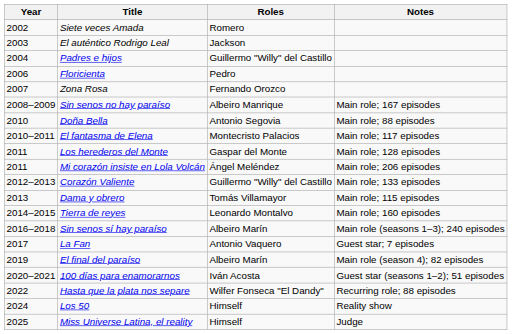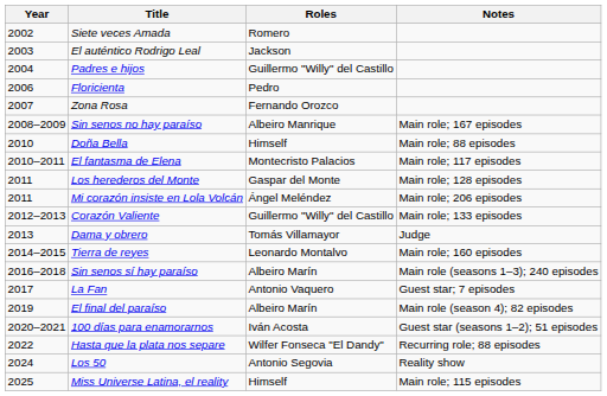 <table class="wikitable sortable">
 <tr>
 <th>Year</th>
 <th>Title</th>
 <th>Roles</th>
 <th>Notes</th>
 </tr>
 <tr>
 <td>2002</td>
 <td><em>Siete veces Amada</em></td>
 <td>Romero</td>
 <td></td>
 </tr>
 <tr>
 <td>2003</td>
 <td><em>El auténtico Rodrigo Leal</em></td>
 <td>Jackson</td>
 <td></td>
 </tr>
 <tr>
 <td>2004</td>
 <td><em><a href='#'>Padres e hijos</a></em></td>
 <td>Guillermo "Willy" del Castillo</td>
 <td></td>
 </tr>
 <tr>
 <td>2006</td>
 <td><em><a href='#'>Floricienta</a></em></td>
 <td>Pedro</td>
 <td></td>
 </tr>
 <tr>
 <td>2007</td>
 <td><em>Zona Rosa</em></td>
 <td>Fernando Orozco</td>
 <td></td>
 </tr>
 <tr>
 <td>2008–2009</td>
 <td><em><a href='#'>Sin senos no hay paraíso</a></em></td>
 <td>Albeiro Manrique</td>
 <td>Main role; 167 episodes</td>
 </tr>
 <tr>
 <td>2010</td>
 <td><em><a href='#'>Doña Bella</a></em></td>
-<td>Antonio Segovia</td>
+<td>Himself</td>
 <td>Main role; 88 episodes</td>
 </tr>
 <tr>
 <td>2010–2011</td>
 <td><em><a href='#'>El fantasma de Elena</a></em></td>
 <td>Montecristo Palacios</td>
 <td>Main role; 117 episodes</td>
 </tr>
 <tr>
 <td>2011</td>
 <td><em><a href='#'>Los herederos del Monte</a></em></td>
 <td>Gaspar del Monte</td>
 <td>Main role; 128 episodes</td>
 </tr>
 <tr>
 <td>2011</td>
 <td><em><a href='#'>Mi corazón insiste en Lola Volcán</a></em></td>
 <td>Ángel Meléndez</td>
 <td>Main role; 206 episodes</td>
 </tr>
 <tr>
 <td>2012–2013</td>
 <td><em><a href='#'>Corazón Valiente</a></em></td>
 <td>Guillermo "Willy" del Castillo</td>
 <td>Main role; 133 episodes</td>
 </tr>
 <tr>
 <td>2013</td>
 <td><em><a href='#'>Dama y obrero</a></em></td>
 <td>Tomás Villamayor</td>
-<td>Main role; 115 episodes</td>
+<td>Judge</td>
 </tr>
 <tr>
 <td>2014–2015</td>
 <td><em><a href='#'>Tierra de reyes</a></em></td>
 <td>Leonardo Montalvo</td>
 <td>Main role; 160 episodes</td>
 </tr>
 <tr>
 <td>2016–2018</td>
 <td><em><a href='#'>Sin senos sí hay paraíso</a></em></td>
 <td>Albeiro Marín</td>
 <td>Main role (seasons 1–3); 240 episodes</td>
 </tr>
 <tr>
 <td>2017</td>
 <td><em><a href='#'>La Fan</a></em></td>
 <td>Antonio Vaquero</td>
 <td>Guest star; 7 episodes</td>
 </tr>
 <tr>
 <td>2019</td>
 <td><em><a href='#'>El final del paraíso</a></em></td>
 <td>Albeiro Marín</td>
 <td>Main role (season 4); 82 episodes</td>
 </tr>
 <tr>
 <td>2020–2021</td>
 <td><em><a href='#'>100 días para enamorarnos</a></em></td>
 <td>Iván Acosta</td>
 <td>Guest star (seasons 1–2); 51 episodes</td>
 </tr>
 <tr>
 <td>2022</td>
 <td><em><a href='#'>Hasta que la plata nos separe</a></em></td>
 <td>Wilfer Fonseca "El Dandy"</td>
 <td>Recurring role; 88 episodes</td>
 </tr>
 <tr>
 <td>2024</td>
 <td><em><a href='#'>Los 50</a></em></td>
-<td>Himself</td>
+<td>Antonio Segovia</td>
 <td>Reality show</td>
 </tr>
 <tr>
 <td>2025</td>
 <td><em><a href='#'>Miss Universe Latina, el reality</a></em></td>
 <td>Himself</td>
-<td>Judge</td>
+<td>Main role; 115 episodes</td>
 </tr>
 </table>
